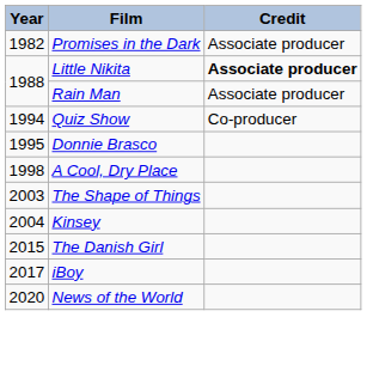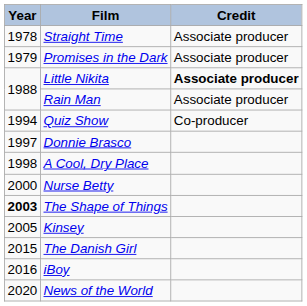 <table class="wikitable" style="font-size:95%;">
 <tr>
 <th style="background:#B0C4DE;">Year</th>
 <th style="background:#B0C4DE;">Film</th>
 <th style="background:#B0C4DE;">Credit</th>
 </tr>
 <tr>
-<td>1982</td>
+<td>1978</td>
+<td><em><a href='#'>Straight Time</a></em></td>
+<td>Associate producer</td>
+</tr>
+<tr>
+<td>1979</td>
 <td><em><a href='#'>Promises in the Dark</a></em></td>
 <td>Associate producer</td>
 </tr>
 <tr>
 <td rowspan=2>1988</td>
 <td><em><a href='#'>Little Nikita</a></em></td>
 <td><strong>Associate producer</strong></td>
 </tr>
 <tr>
 <td><em><a href='#'>Rain Man</a></em></td>
 <td>Associate producer</td>
 </tr>
 <tr>
 <td>1994</td>
 <td><em><a href='#'>Quiz Show</a></em></td>
 <td>Co-producer</td>
 </tr>
 <tr>
-<td>1995</td>
+<td>1997</td>
 <td><em><a href='#'>Donnie Brasco</a></em></td>
 <td></td>
 </tr>
 <tr>
 <td>1998</td>
 <td><em><a href='#'>A Cool, Dry Place</a></em></td>
 <td></td>
 </tr>
 <tr>
-<td>2003</td>
+<td>2000</td>
+<td><em><a href='#'>Nurse Betty</a></em></td>
+<td></td>
+</tr>
+<tr>
+<td><strong>2003</strong></td>
 <td><em><a href='#'>The Shape of Things</a></em></td>
 <td></td>
 </tr>
 <tr>
-<td>2004</td>
+<td>2005</td>
 <td><em><a href='#'>Kinsey</a></em></td>
 <td></td>
 </tr>
 <tr>
 <td>2015</td>
 <td><em><a href='#'>The Danish Girl</a></em></td>
 <td></td>
 </tr>
 <tr>
-<td>2017</td>
+<td>2016</td>
 <td><em><a href='#'>iBoy</a></em></td>
 <td></td>
 </tr>
 <tr>
 <td>2020</td>
 <td><em><a href='#'>News of the World</a></em></td>
 <td></td>
 </tr>
 </table>
